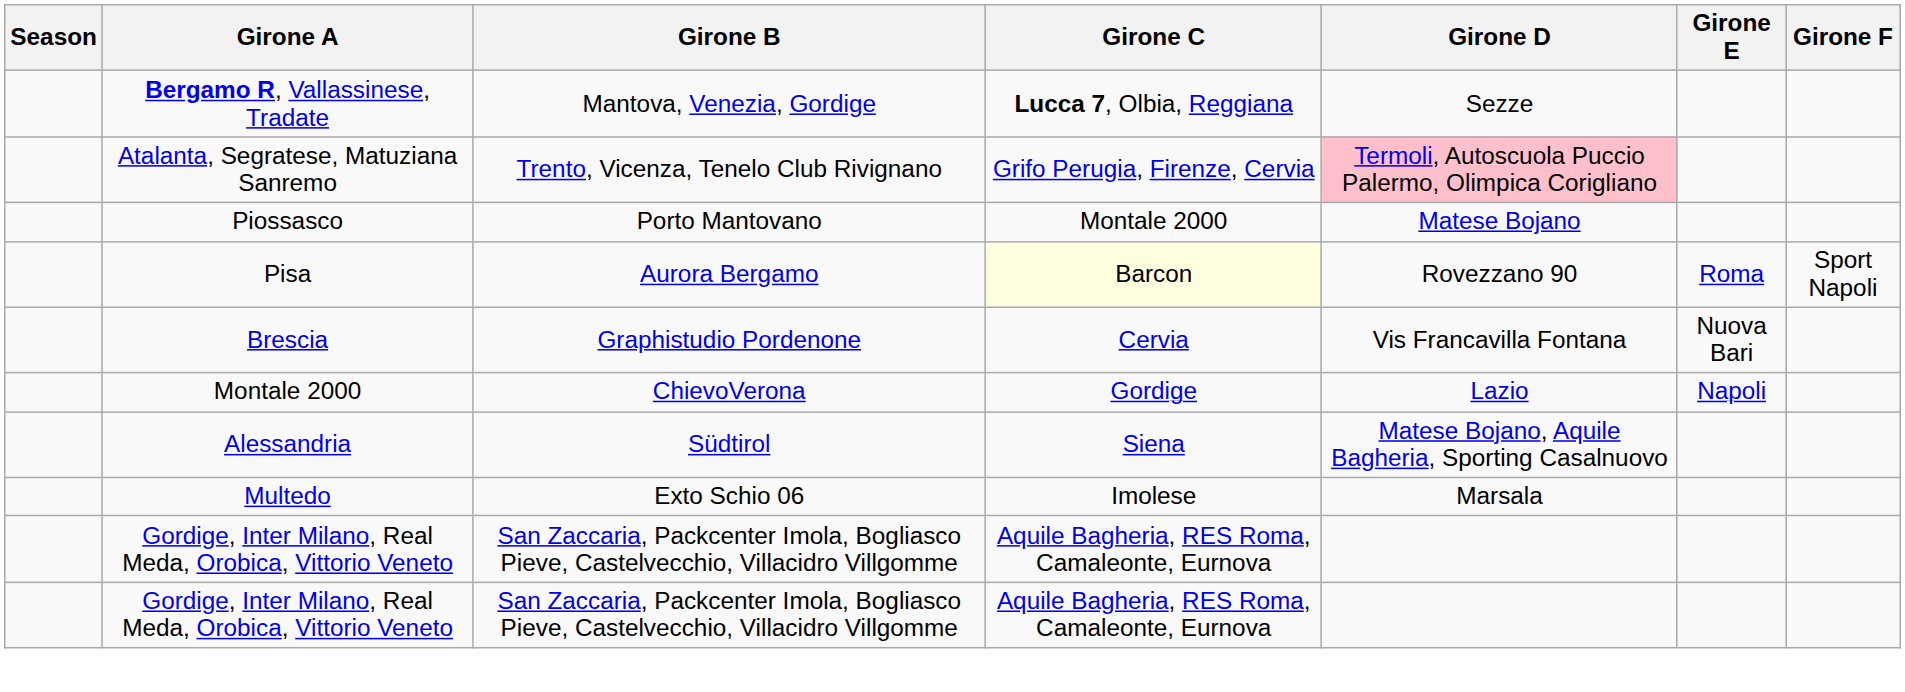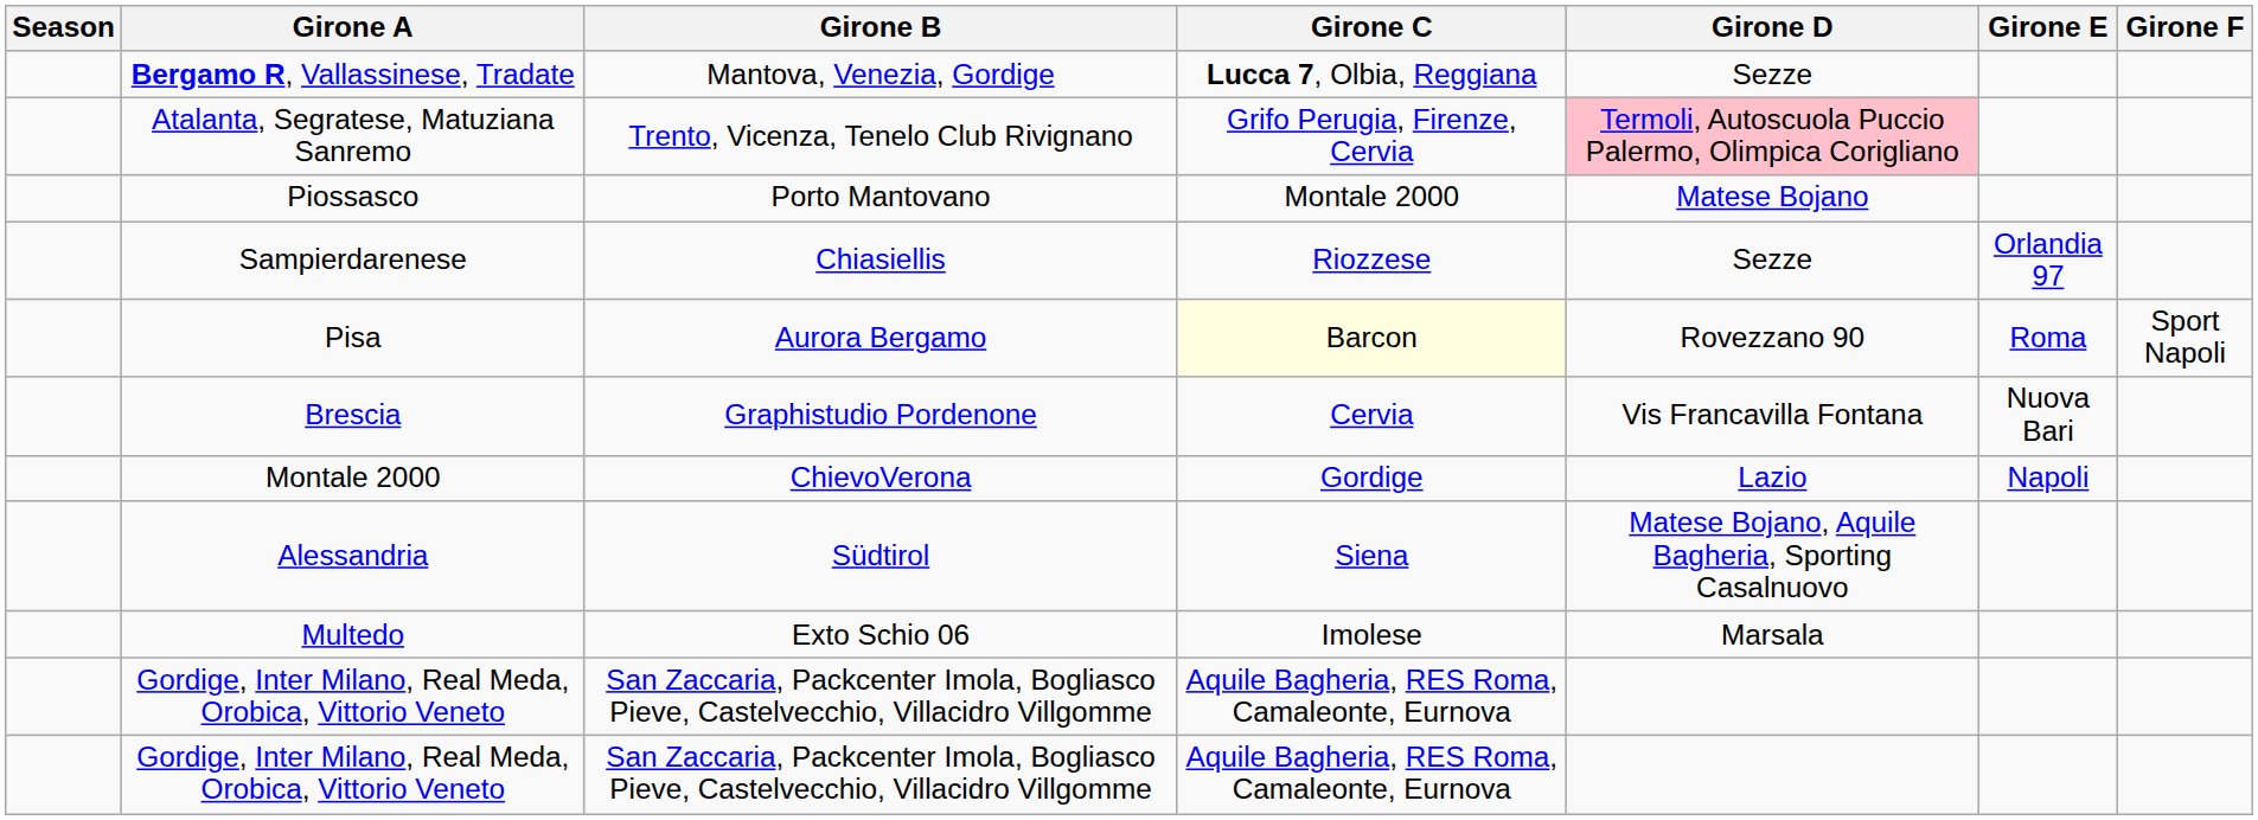 <table class="wikitable sortable plainrowheaders" style="text-align: center;">
 <tr>
 <th>Season</th>
 <th>Girone A</th>
 <th>Girone B</th>
 <th>Girone C</th>
 <th>Girone D</th>
 <th>Girone E</th>
 <th>Girone F</th>
 </tr>
 <tr>
 <td></td>
 <td><strong><a href='#'>Bergamo R</a></strong>, <a href='#'>Vallassinese</a>, <a href='#'>Tradate</a></td>
 <td>Mantova, <a href='#'>Venezia</a>, <a href='#'>Gordige</a></td>
 <td><strong>Lucca 7</strong>, Olbia, <a href='#'>Reggiana</a></td>
 <td>Sezze</td>
 <td></td>
 <td></td>
 </tr>
 <tr>
 <td></td>
 <td><a href='#'>Atalanta</a>, Segratese, Matuziana Sanremo</td>
 <td><a href='#'>Trento</a>, Vicenza, Tenelo Club Rivignano</td>
 <td><a href='#'>Grifo Perugia</a>, <a href='#'>Firenze</a>, <a href='#'>Cervia</a></td>
 <td style="background: pink;"><a href='#'>Termoli</a>, Autoscuola Puccio Palermo, Olimpica Corigliano</td>
 <td></td>
 <td></td>
 </tr>
 <tr>
 <td></td>
 <td>Piossasco</td>
 <td>Porto Mantovano</td>
 <td>Montale 2000</td>
 <td><a href='#'>Matese Bojano</a></td>
 <td></td>
+<td></td>
+</tr>
+<tr>
+<td></td>
+<td>Sampierdarenese</td>
+<td><a href='#'>Chiasiellis</a></td>
+<td><a href='#'>Riozzese</a></td>
+<td>Sezze</td>
+<td><a href='#'>Orlandia 97</a></td>
 <td></td>
 </tr>
 <tr>
 <td></td>
 <td>Pisa</td>
 <td><a href='#'>Aurora Bergamo</a></td>
 <td style="background: lightyellow;">Barcon</td>
 <td>Rovezzano 90</td>
 <td><a href='#'>Roma</a></td>
 <td>Sport Napoli</td>
 </tr>
 <tr>
 <td></td>
 <td><a href='#'>Brescia</a></td>
 <td><a href='#'>Graphistudio Pordenone</a></td>
 <td><a href='#'>Cervia</a></td>
 <td>Vis Francavilla Fontana</td>
 <td>Nuova Bari</td>
 <td></td>
 </tr>
 <tr>
 <td></td>
 <td>Montale 2000</td>
 <td><a href='#'>ChievoVerona</a></td>
 <td><a href='#'>Gordige</a></td>
 <td><a href='#'>Lazio</a></td>
 <td><a href='#'>Napoli</a></td>
 <td></td>
 </tr>
 <tr>
 <td></td>
 <td><a href='#'>Alessandria</a></td>
 <td><a href='#'>Südtirol</a></td>
 <td><a href='#'>Siena</a></td>
 <td><a href='#'>Matese Bojano</a>, <a href='#'>Aquile Bagheria</a>, Sporting Casalnuovo</td>
 <td></td>
 <td></td>
 </tr>
 <tr>
 <td></td>
 <td><a href='#'>Multedo</a></td>
 <td>Exto Schio 06</td>
 <td>Imolese</td>
 <td>Marsala</td>
 <td></td>
 <td></td>
 </tr>
 <tr>
 <td></td>
 <td><a href='#'>Gordige</a>, <a href='#'>Inter Milano</a>, Real Meda, <a href='#'>Orobica</a>, <a href='#'>Vittorio Veneto</a></td>
 <td><a href='#'>San Zaccaria</a>, Packcenter Imola, Bogliasco Pieve, Castelvecchio, Villacidro Villgomme</td>
 <td><a href='#'>Aquile Bagheria</a>, <a href='#'>RES Roma</a>, Camaleonte, Eurnova</td>
 <td></td>
 <td></td>
 <td></td>
 </tr>
 <tr>
 <td></td>
 <td><a href='#'>Gordige</a>, <a href='#'>Inter Milano</a>, Real Meda, <a href='#'>Orobica</a>, <a href='#'>Vittorio Veneto</a></td>
 <td><a href='#'>San Zaccaria</a>, Packcenter Imola, Bogliasco Pieve, Castelvecchio, Villacidro Villgomme</td>
 <td><a href='#'>Aquile Bagheria</a>, <a href='#'>RES Roma</a>, Camaleonte, Eurnova</td>
 <td></td>
 <td></td>
 <td></td>
 </tr>
 </table>
